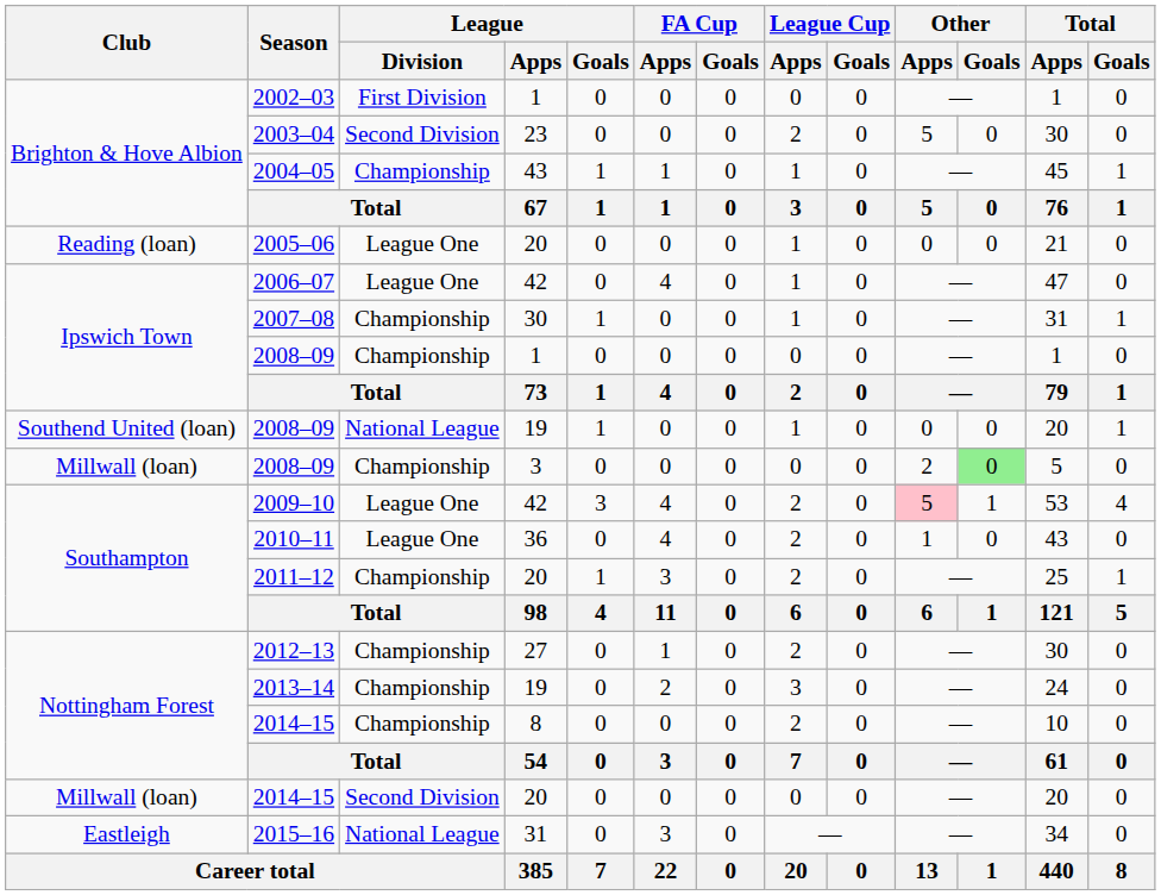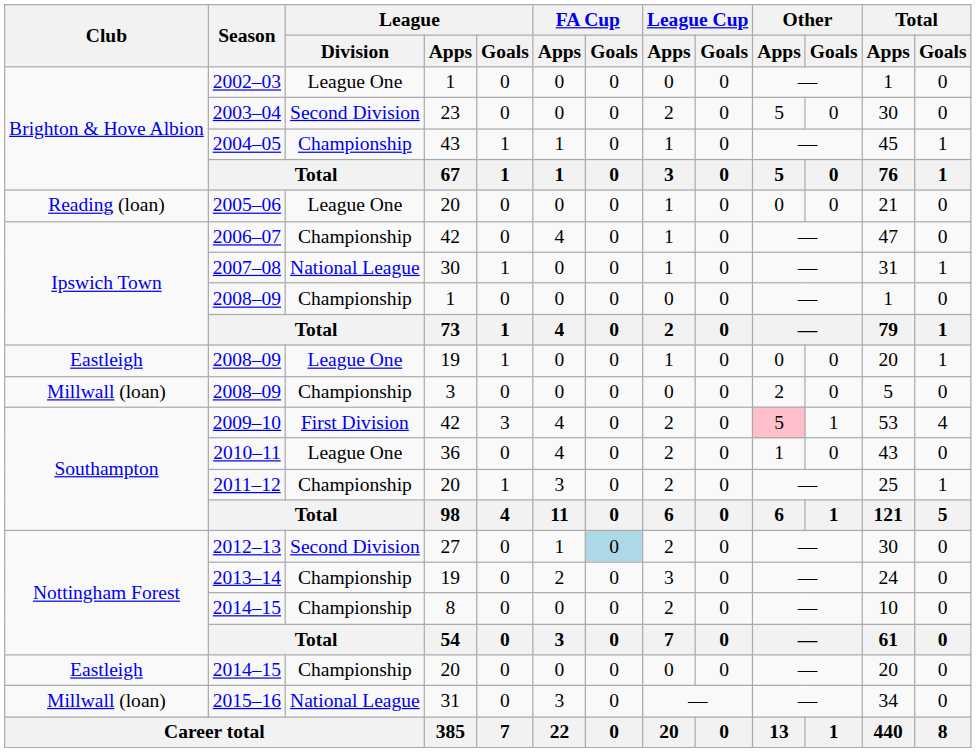 <table class="wikitable" style="text-align:center">
 <tr>
 <th rowspan="2">Club</th>
 <th rowspan="2">Season</th>
 <th colspan="3">League</th>
 <th colspan="2"><a href='#'>FA Cup</a></th>
 <th colspan="2"><a href='#'>League Cup</a></th>
 <th colspan="2">Other</th>
 <th colspan="2">Total</th>
 </tr>
 <tr>
 <th>Division</th>
 <th>Apps</th>
 <th>Goals</th>
 <th>Apps</th>
 <th>Goals</th>
 <th>Apps</th>
 <th>Goals</th>
 <th>Apps</th>
 <th>Goals</th>
 <th>Apps</th>
 <th>Goals</th>
 </tr>
 <tr>
 <td rowspan="4"><a href='#'>Brighton & Hove Albion</a></td>
 <td><a href='#'>2002–03</a></td>
-<td><a href='#'>First Division</a></td>
+<td>League One</td>
 <td>1</td>
 <td>0</td>
 <td>0</td>
 <td>0</td>
 <td>0</td>
 <td>0</td>
 <td colspan="2">—</td>
 <td>1</td>
 <td>0</td>
 </tr>
 <tr>
 <td><a href='#'>2003–04</a></td>
 <td><a href='#'>Second Division</a></td>
 <td>23</td>
 <td>0</td>
 <td>0</td>
 <td>0</td>
 <td>2</td>
 <td>0</td>
 <td>5</td>
 <td>0</td>
 <td>30</td>
 <td>0</td>
 </tr>
 <tr>
 <td><a href='#'>2004–05</a></td>
 <td><a href='#'>Championship</a></td>
 <td>43</td>
 <td>1</td>
 <td>1</td>
 <td>0</td>
 <td>1</td>
 <td>0</td>
 <td colspan="2">—</td>
 <td>45</td>
 <td>1</td>
 </tr>
 <tr>
 <th colspan="2">Total</th>
 <th>67</th>
 <th>1</th>
 <th>1</th>
 <th>0</th>
 <th>3</th>
 <th>0</th>
 <th>5</th>
 <th>0</th>
 <th>76</th>
 <th>1</th>
 </tr>
 <tr>
 <td><a href='#'>Reading</a> (loan)</td>
 <td><a href='#'>2005–06</a></td>
 <td>League One</td>
 <td>20</td>
 <td>0</td>
 <td>0</td>
 <td>0</td>
 <td>1</td>
 <td>0</td>
 <td>0</td>
 <td>0</td>
 <td>21</td>
 <td>0</td>
 </tr>
 <tr>
 <td rowspan="4"><a href='#'>Ipswich Town</a></td>
 <td><a href='#'>2006–07</a></td>
-<td>League One</td>
+<td>Championship</td>
 <td>42</td>
 <td>0</td>
 <td>4</td>
 <td>0</td>
 <td>1</td>
 <td>0</td>
 <td colspan="2">—</td>
 <td>47</td>
 <td>0</td>
 </tr>
 <tr>
 <td><a href='#'>2007–08</a></td>
-<td>Championship</td>
+<td><a href='#'>National League</a></td>
 <td>30</td>
 <td>1</td>
 <td>0</td>
 <td>0</td>
 <td>1</td>
 <td>0</td>
 <td colspan="2">—</td>
 <td>31</td>
 <td>1</td>
 </tr>
 <tr>
 <td><a href='#'>2008–09</a></td>
 <td>Championship</td>
 <td>1</td>
 <td>0</td>
 <td>0</td>
 <td>0</td>
 <td>0</td>
 <td>0</td>
 <td colspan="2">—</td>
 <td>1</td>
 <td>0</td>
 </tr>
 <tr>
 <th colspan="2">Total</th>
 <th>73</th>
 <th>1</th>
 <th>4</th>
 <th>0</th>
 <th>2</th>
 <th>0</th>
 <th colspan="2">—</th>
 <th>79</th>
 <th>1</th>
 </tr>
 <tr>
-<td><a href='#'>Southend United</a> (loan)</td>
+<td><a href='#'>Eastleigh</a></td>
 <td><a href='#'>2008–09</a></td>
-<td><a href='#'>National League</a></td>
+<td><a href='#'>League One</a></td>
 <td>19</td>
 <td>1</td>
 <td>0</td>
 <td>0</td>
 <td>1</td>
 <td>0</td>
 <td>0</td>
 <td>0</td>
 <td>20</td>
 <td>1</td>
 </tr>
 <tr>
 <td><a href='#'>Millwall</a> (loan)</td>
 <td><a href='#'>2008–09</a></td>
 <td>Championship</td>
 <td>3</td>
 <td>0</td>
 <td>0</td>
 <td>0</td>
 <td>0</td>
 <td>0</td>
 <td>2</td>
-<td style="background: lightgreen;">0</td>
+<td>0</td>
 <td>5</td>
 <td>0</td>
 </tr>
 <tr>
 <td rowspan="4"><a href='#'>Southampton</a></td>
 <td><a href='#'>2009–10</a></td>
-<td>League One</td>
+<td><a href='#'>First Division</a></td>
 <td>42</td>
 <td>3</td>
 <td>4</td>
 <td>0</td>
 <td>2</td>
 <td>0</td>
 <td style="background: pink;">5</td>
 <td>1</td>
 <td>53</td>
 <td>4</td>
 </tr>
 <tr>
 <td><a href='#'>2010–11</a></td>
 <td>League One</td>
 <td>36</td>
 <td>0</td>
 <td>4</td>
 <td>0</td>
 <td>2</td>
 <td>0</td>
 <td>1</td>
 <td>0</td>
 <td>43</td>
 <td>0</td>
 </tr>
 <tr>
 <td><a href='#'>2011–12</a></td>
 <td>Championship</td>
 <td>20</td>
 <td>1</td>
 <td>3</td>
 <td>0</td>
 <td>2</td>
 <td>0</td>
 <td colspan="2">—</td>
 <td>25</td>
 <td>1</td>
 </tr>
 <tr>
 <th colspan="2">Total</th>
 <th>98</th>
 <th>4</th>
 <th>11</th>
 <th>0</th>
 <th>6</th>
 <th>0</th>
 <th>6</th>
 <th>1</th>
 <th>121</th>
 <th>5</th>
 </tr>
 <tr>
 <td rowspan="4"><a href='#'>Nottingham Forest</a></td>
 <td><a href='#'>2012–13</a></td>
-<td>Championship</td>
+<td><a href='#'>Second Division</a></td>
 <td>27</td>
 <td>0</td>
 <td>1</td>
-<td>0</td>
+<td style="background: lightblue;">0</td>
 <td>2</td>
 <td>0</td>
 <td colspan="2">—</td>
 <td>30</td>
 <td>0</td>
 </tr>
 <tr>
 <td><a href='#'>2013–14</a></td>
 <td>Championship</td>
 <td>19</td>
 <td>0</td>
 <td>2</td>
 <td>0</td>
 <td>3</td>
 <td>0</td>
 <td colspan="2">—</td>
 <td>24</td>
 <td>0</td>
 </tr>
 <tr>
 <td><a href='#'>2014–15</a></td>
 <td>Championship</td>
 <td>8</td>
 <td>0</td>
 <td>0</td>
 <td>0</td>
 <td>2</td>
 <td>0</td>
 <td colspan="2">—</td>
 <td>10</td>
 <td>0</td>
 </tr>
 <tr>
 <th colspan="2">Total</th>
 <th>54</th>
 <th>0</th>
 <th>3</th>
 <th>0</th>
 <th>7</th>
 <th>0</th>
 <th colspan="2">—</th>
 <th>61</th>
 <th>0</th>
 </tr>
 <tr>
-<td><a href='#'>Millwall</a> (loan)</td>
+<td><a href='#'>Eastleigh</a></td>
 <td><a href='#'>2014–15</a></td>
-<td><a href='#'>Second Division</a></td>
+<td>Championship</td>
 <td>20</td>
 <td>0</td>
 <td>0</td>
 <td>0</td>
 <td>0</td>
 <td>0</td>
 <td colspan="2">—</td>
 <td>20</td>
 <td>0</td>
 </tr>
 <tr>
-<td><a href='#'>Eastleigh</a></td>
+<td><a href='#'>Millwall</a> (loan)</td>
 <td><a href='#'>2015–16</a></td>
 <td><a href='#'>National League</a></td>
 <td>31</td>
 <td>0</td>
 <td>3</td>
 <td>0</td>
 <td colspan="2">—</td>
 <td colspan="2">—</td>
 <td>34</td>
 <td>0</td>
 </tr>
 <tr>
 <th colspan="3">Career total</th>
 <th>385</th>
 <th>7</th>
 <th>22</th>
 <th>0</th>
 <th>20</th>
 <th>0</th>
 <th>13</th>
 <th>1</th>
 <th>440</th>
 <th>8</th>
 </tr>
 </table>
